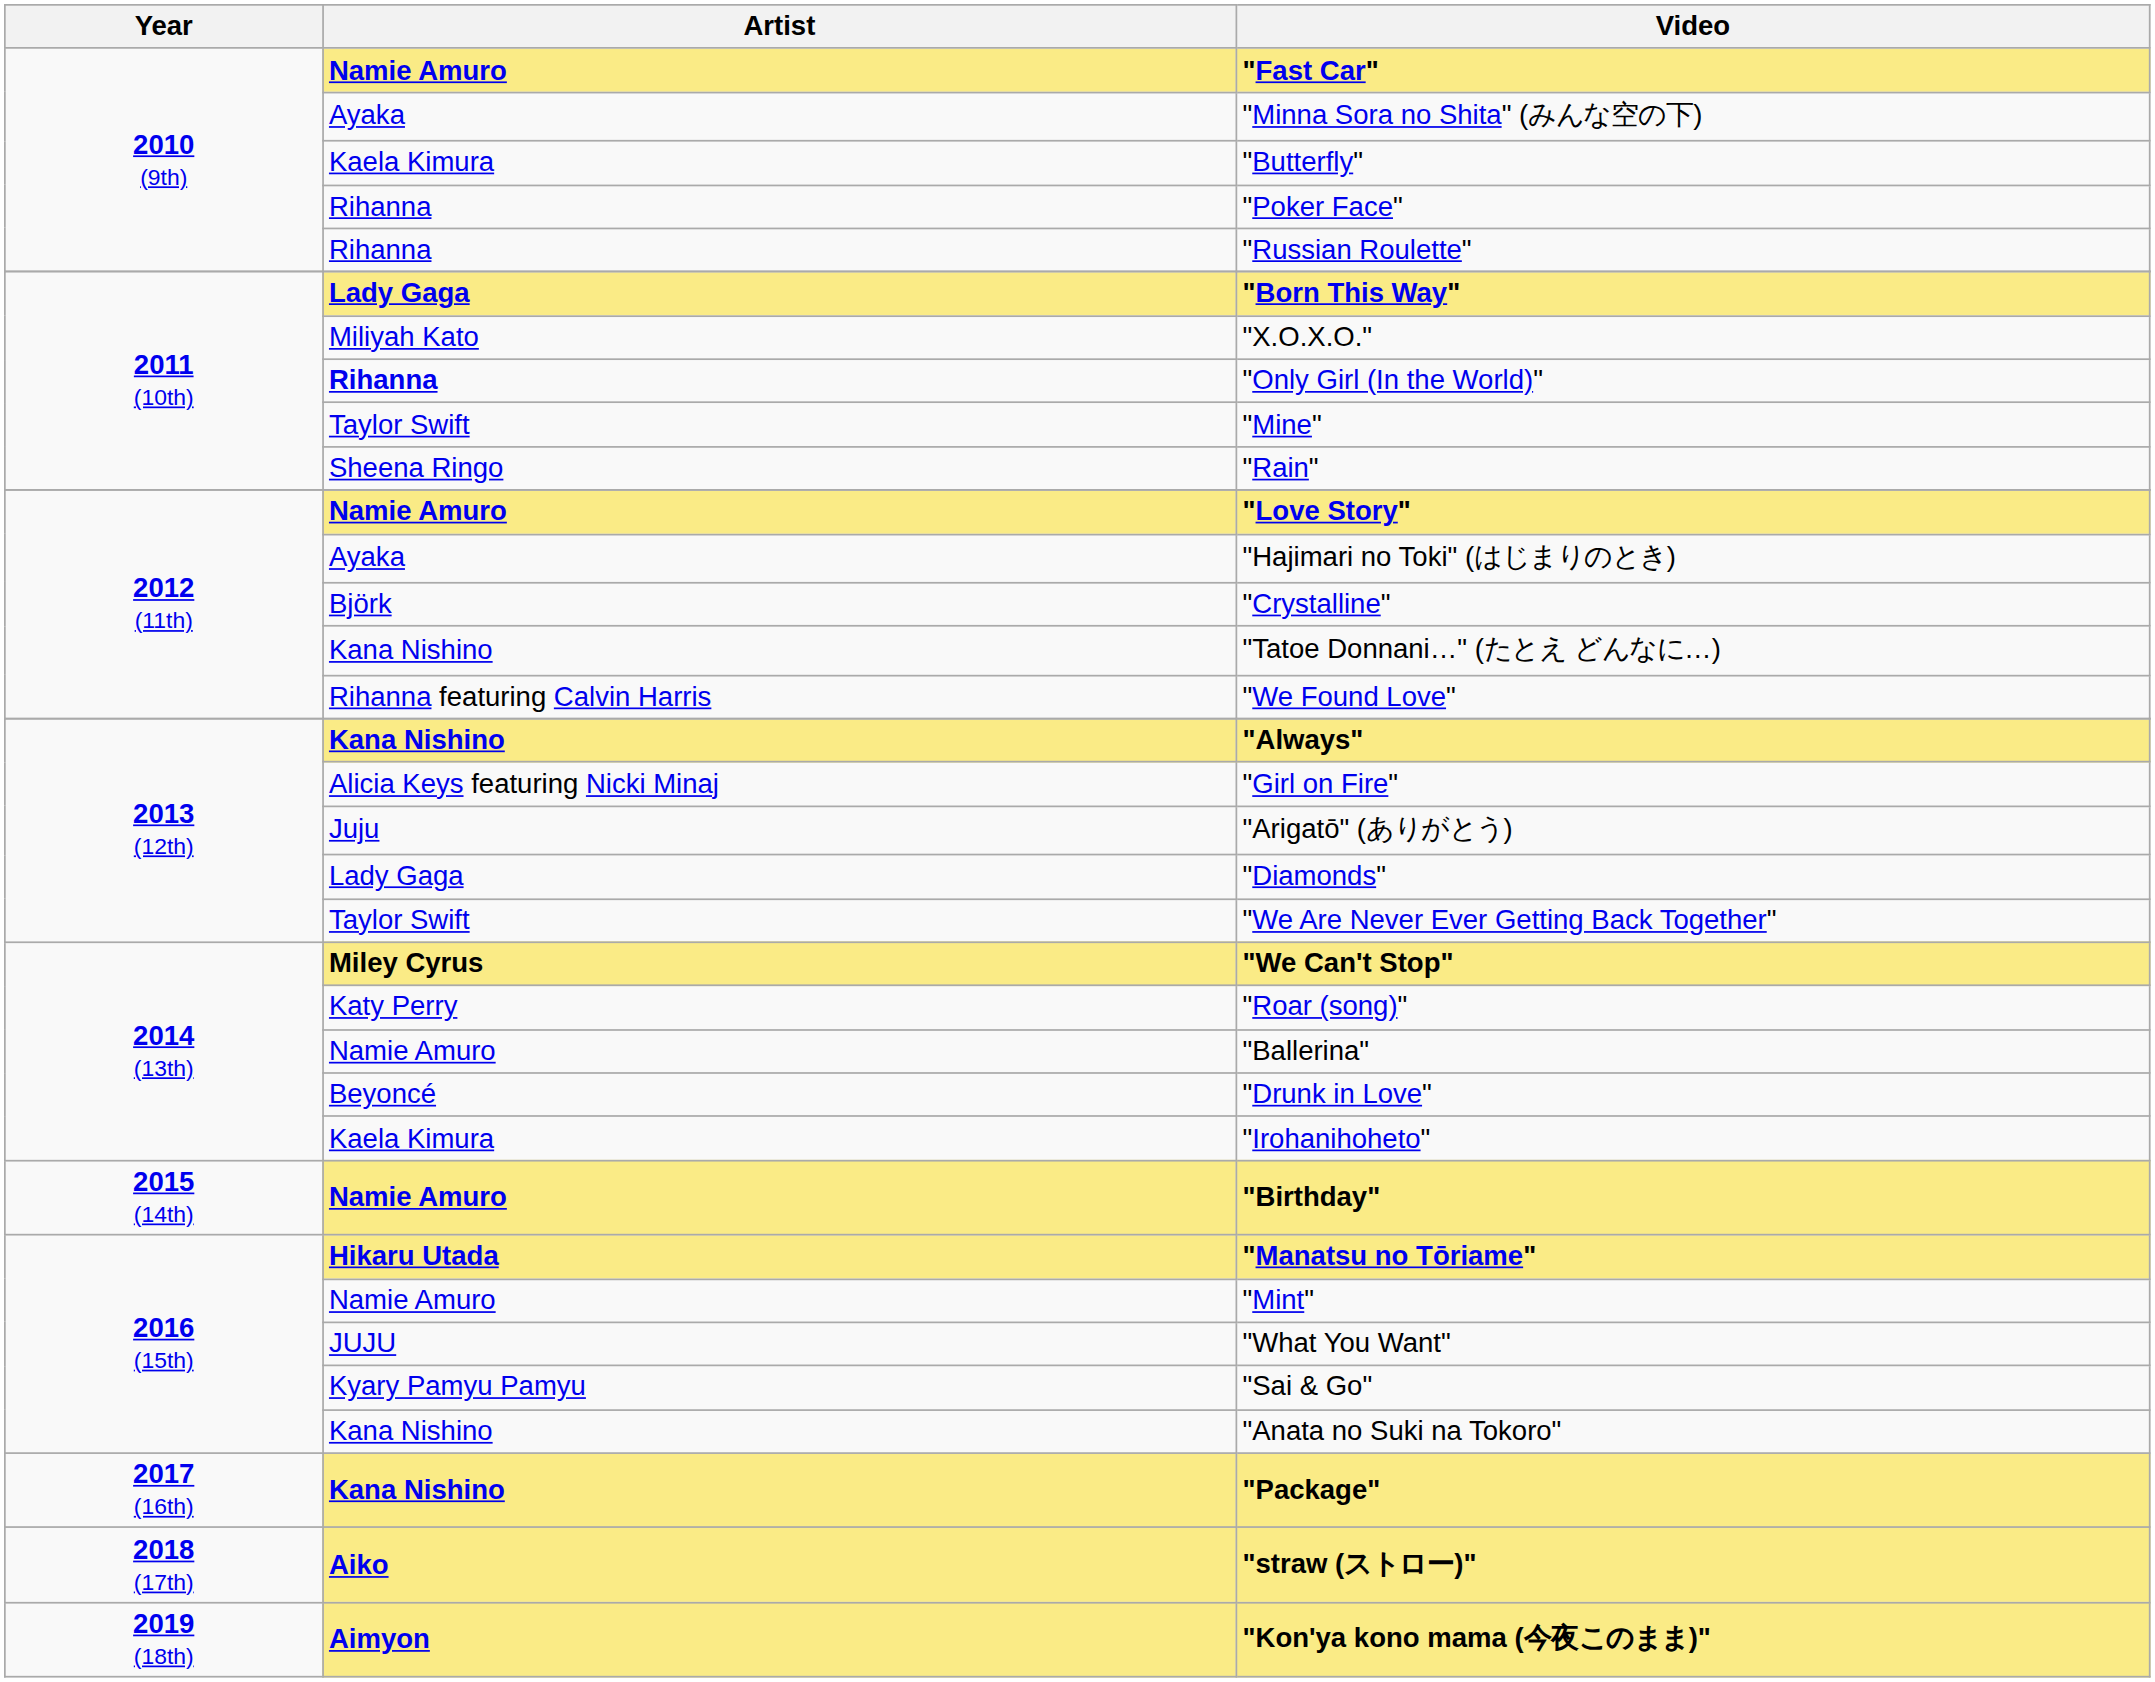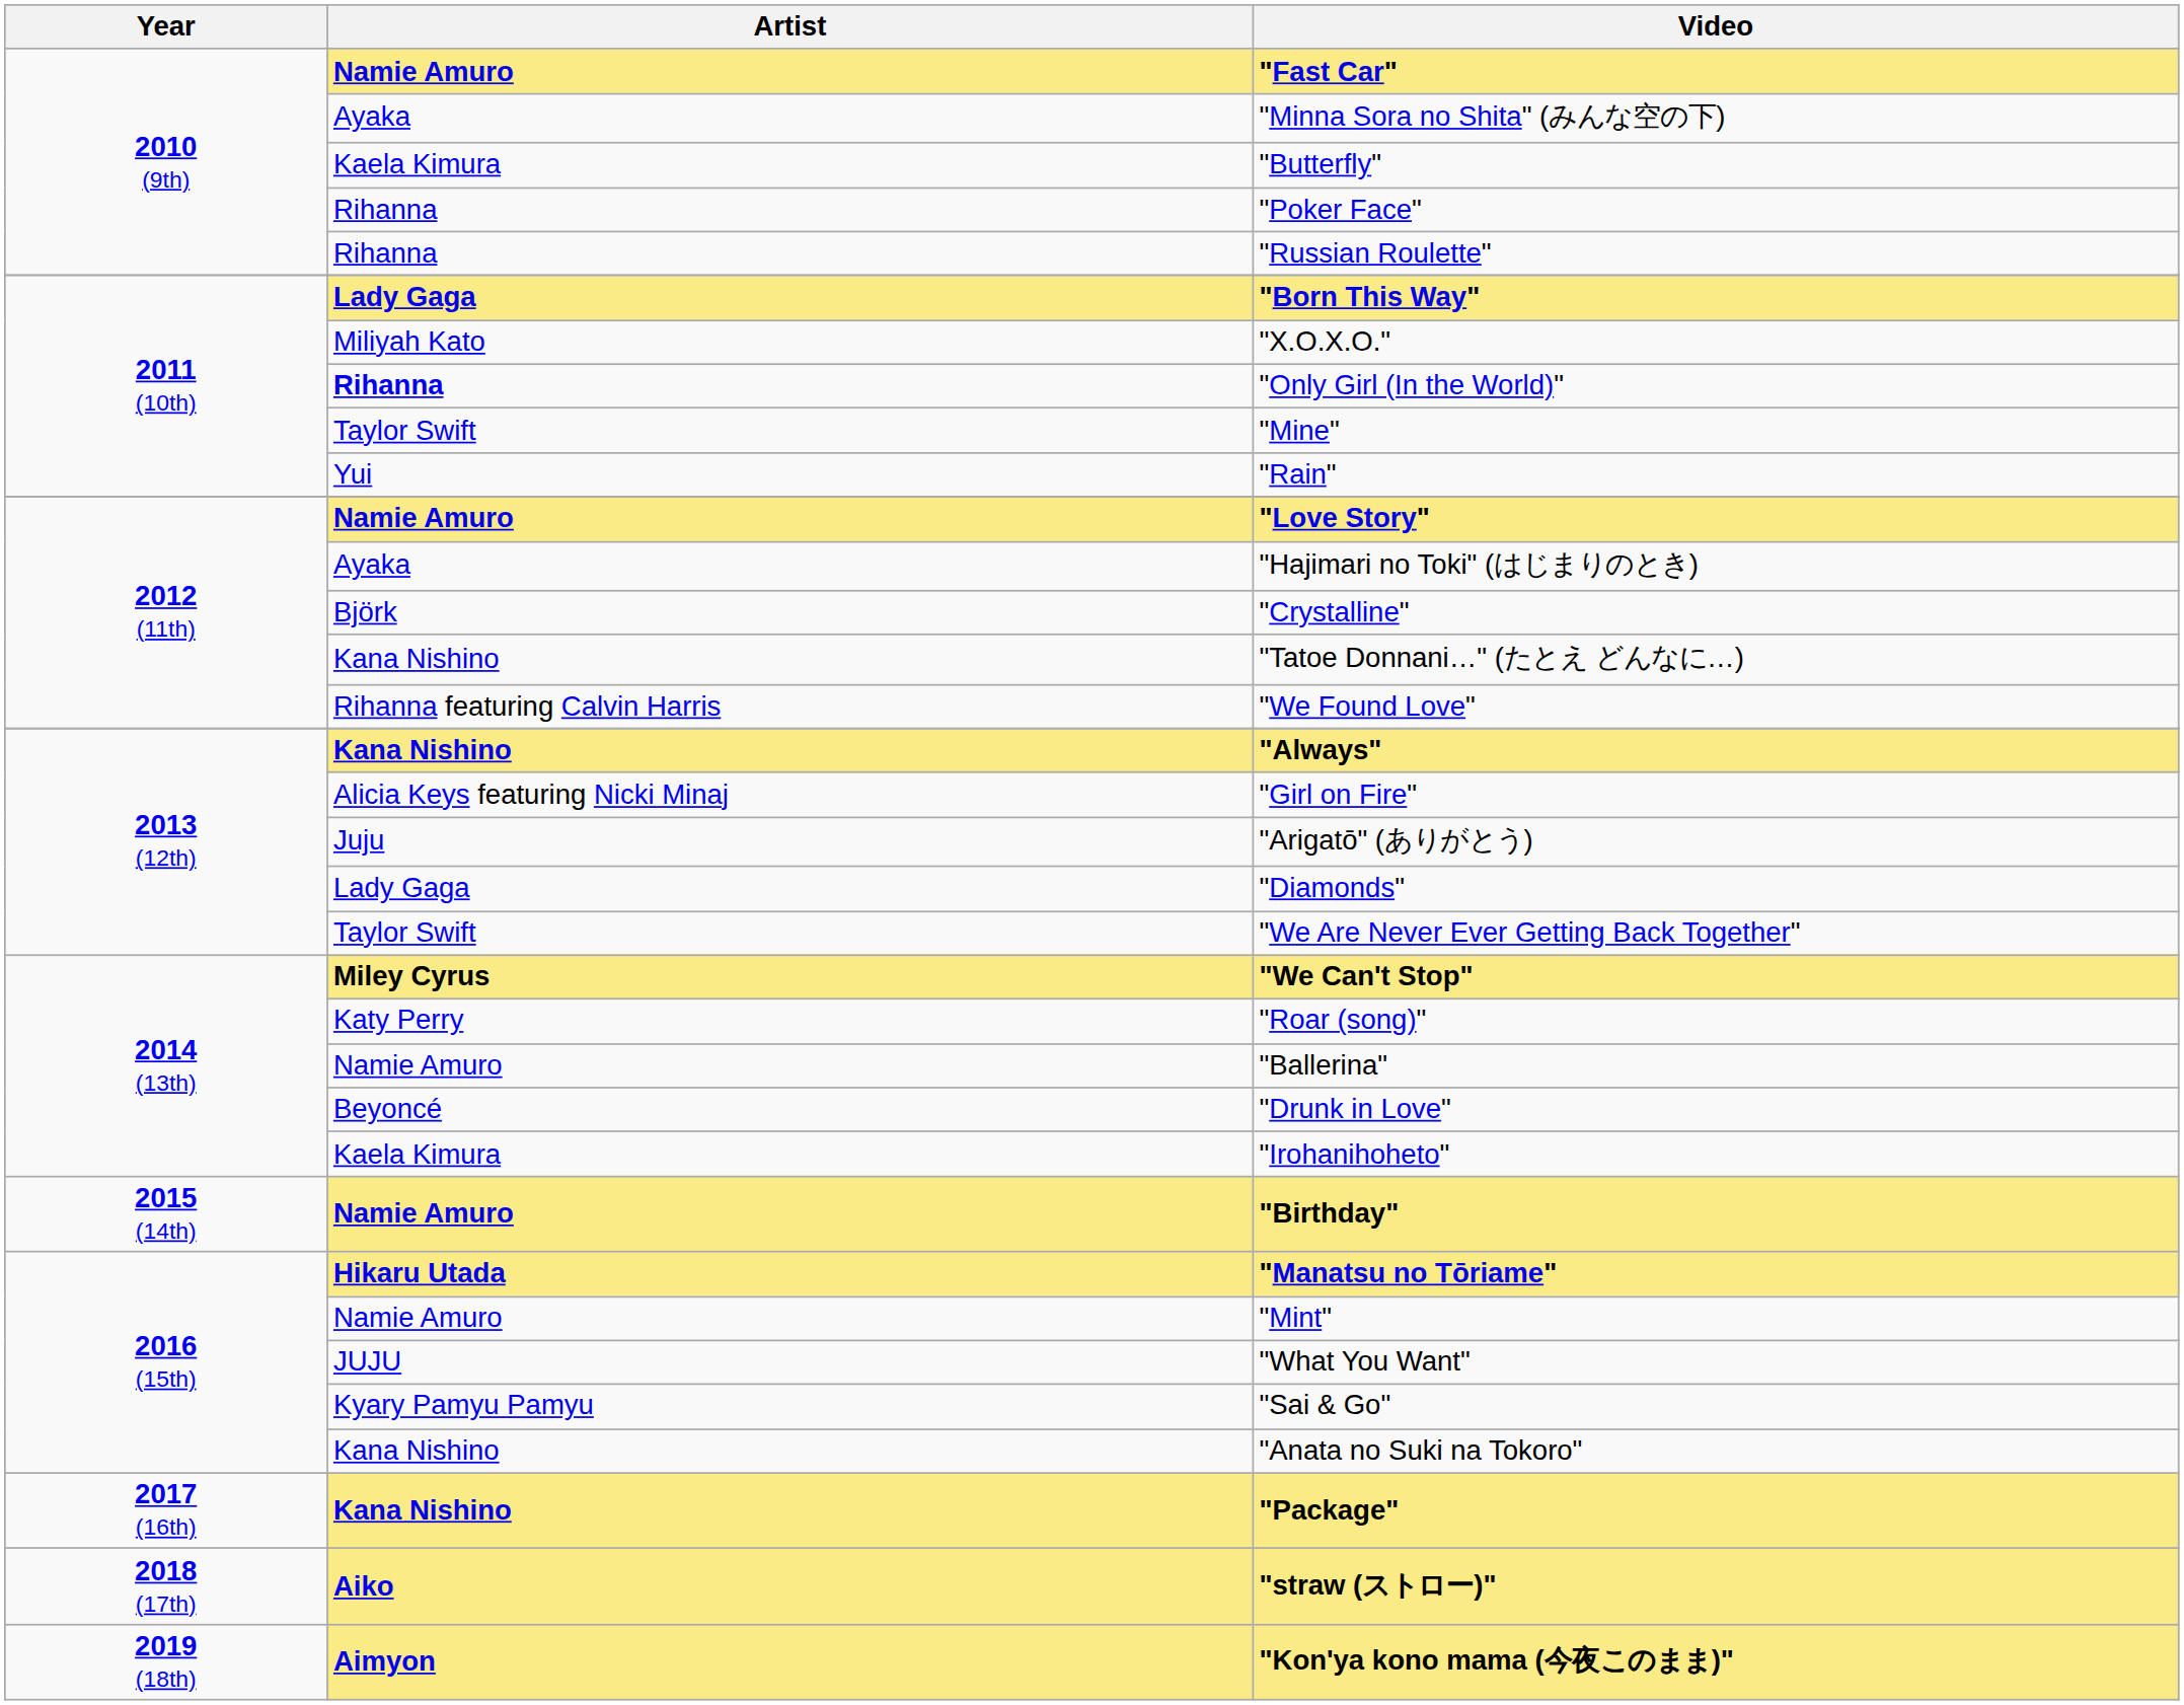 <table class="sortable wikitable">
 <tr>
 <th width="8%">Year</th>
 <th width="23%">Artist</th>
 <th width="23%">Video</th>
 </tr>
 <tr>
 <td rowspan=5 style="text-align:center"><strong><a href='#'>2010</a></strong><br><small><a href='#'>(9th)</a></small></td>
 <td style="background:#FAEB86"><strong><a href='#'>Namie Amuro</a></strong></td>
 <td style="background:#FAEB86"><strong>"<a href='#'>Fast Car</a>"</strong></td>
 </tr>
 <tr>
 <td><a href='#'>Ayaka</a></td>
 <td>"<a href='#'>Minna Sora no Shita</a>" (みんな空の下)</td>
 </tr>
 <tr>
 <td><a href='#'>Kaela Kimura</a></td>
 <td>"<a href='#'>Butterfly</a>"</td>
 </tr>
 <tr>
 <td><a href='#'>Rihanna</a></td>
 <td>"<a href='#'>Poker Face</a>"</td>
 </tr>
 <tr>
 <td><a href='#'>Rihanna</a></td>
 <td>"<a href='#'>Russian Roulette</a>"</td>
 </tr>
 <tr>
 </tr>
 <tr>
 <td rowspan=5 style="text-align:center"><strong><a href='#'>2011</a></strong><br><small><a href='#'>(10th)</a></small></td>
 <td style="background:#FAEB86"><strong><a href='#'>Lady Gaga</a></strong></td>
 <td style="background:#FAEB86"><strong>"<a href='#'>Born This Way</a>"</strong></td>
 </tr>
 <tr>
 <td><a href='#'>Miliyah Kato</a></td>
 <td>"X.O.X.O."</td>
 </tr>
 <tr>
 <td><strong><a href='#'>Rihanna</a></strong></td>
 <td>"<a href='#'>Only Girl (In the World)</a>"</td>
 </tr>
 <tr>
 <td><a href='#'>Taylor Swift</a></td>
 <td>"<a href='#'>Mine</a>"</td>
 </tr>
 <tr>
-<td><a href='#'>Sheena Ringo</a></td>
+<td><a href='#'>Yui</a></td>
 <td>"<a href='#'>Rain</a>"</td>
 </tr>
 <tr>
 </tr>
 <tr>
 <td rowspan=5 style="text-align:center"><strong><a href='#'>2012</a></strong><br><small><a href='#'>(11th)</a></small></td>
 <td style="background:#FAEB86"><strong><a href='#'>Namie Amuro</a> </strong></td>
 <td style="background:#FAEB86"><strong>"<a href='#'>Love Story</a>"</strong></td>
 </tr>
 <tr>
 <td><a href='#'>Ayaka</a></td>
 <td>"Hajimari no Toki" (はじまりのとき)</td>
 </tr>
 <tr>
 <td><a href='#'>Björk</a></td>
 <td>"<a href='#'>Crystalline</a>"</td>
 </tr>
 <tr>
 <td><a href='#'>Kana Nishino</a></td>
 <td>"Tatoe Donnani…" (たとえ どんなに…)</td>
 </tr>
 <tr>
 <td><a href='#'>Rihanna</a> featuring <a href='#'>Calvin Harris</a></td>
 <td>"<a href='#'>We Found Love</a>"</td>
 </tr>
 <tr>
 </tr>
 <tr>
 <td rowspan=5 style="text-align:center"><strong><a href='#'>2013</a></strong><br><small><a href='#'>(12th)</a></small></td>
 <td style="background:#FAEB86"><strong><a href='#'>Kana Nishino</a></strong></td>
 <td style="background:#FAEB86"><strong>"Always"</strong></td>
 </tr>
 <tr>
 <td><a href='#'>Alicia Keys</a> featuring <a href='#'>Nicki Minaj</a></td>
 <td>"<a href='#'>Girl on Fire</a>"</td>
 </tr>
 <tr>
 <td><a href='#'>Juju</a></td>
 <td>"Arigatō" (ありがとう)</td>
 </tr>
 <tr>
 <td><a href='#'>Lady Gaga</a></td>
 <td>"<a href='#'>Diamonds</a>"</td>
 </tr>
 <tr>
 <td><a href='#'>Taylor Swift</a></td>
 <td>"<a href='#'>We Are Never Ever Getting Back Together</a>"</td>
 </tr>
 <tr>
 <td rowspan=5 style="text-align:center"><strong><a href='#'>2014</a></strong><br><small><a href='#'>(13th)</a></small></td>
 <td style="background:#FAEB86"><strong>Miley Cyrus </strong></td>
 <td style="background:#FAEB86"><strong>"We Can't Stop"</strong></td>
 </tr>
 <tr>
 <td><a href='#'>Katy Perry </a></td>
 <td>"<a href='#'>Roar (song)</a>"</td>
 </tr>
 <tr>
 <td><a href='#'>Namie Amuro</a></td>
 <td>"Ballerina"</td>
 </tr>
 <tr>
 <td><a href='#'>Beyoncé</a></td>
 <td>"<a href='#'>Drunk in Love</a>"</td>
 </tr>
 <tr>
 <td><a href='#'>Kaela Kimura</a></td>
 <td>"<a href='#'>Irohanihoheto</a>"</td>
 </tr>
 <tr>
 <td style="text-align:center"><strong><a href='#'>2015</a></strong><br><small><a href='#'>(14th)</a></small></td>
 <td style="background:#FAEB86"><strong><a href='#'>Namie Amuro</a> </strong></td>
 <td style="background:#FAEB86"><strong>"Birthday"</strong></td>
 </tr>
 <tr>
 <td rowspan=5 style="text-align:center"><strong><a href='#'>2016</a></strong><br><small><a href='#'>(15th)</a></small></td>
 <td style="background:#FAEB86"><strong><a href='#'>Hikaru Utada </a></strong></td>
 <td style="background:#FAEB86"><strong>"<a href='#'>Manatsu no Tōriame</a>"</strong></td>
 </tr>
 <tr>
 <td><a href='#'>Namie Amuro </a></td>
 <td>"<a href='#'>Mint</a>"</td>
 </tr>
 <tr>
 <td><a href='#'>JUJU</a></td>
 <td>"What You Want"</td>
 </tr>
 <tr>
 <td><a href='#'>Kyary Pamyu Pamyu </a></td>
 <td>"Sai & Go"</td>
 </tr>
 <tr>
 <td><a href='#'>Kana Nishino</a></td>
 <td>"Anata no Suki na Tokoro"</td>
 </tr>
 <tr>
 <td style="text-align:center"><strong><a href='#'>2017</a></strong><br><small><a href='#'>(16th)</a></small></td>
 <td style="background:#FAEB86"><strong><a href='#'>Kana Nishino </a></strong></td>
 <td style="background:#FAEB86"><strong>"Package"</strong></td>
 </tr>
 <tr>
 <td style="text-align:center"><strong><a href='#'>2018</a></strong><br><small><a href='#'>(17th)</a></small></td>
 <td style="background:#FAEB86"><strong><a href='#'>Aiko</a></strong></td>
 <td style="background:#FAEB86"><strong>"straw (ストロー)"</strong></td>
 </tr>
 <tr>
 <td style="text-align:center"><strong><a href='#'>2019</a></strong><br><small><a href='#'>(18th)</a></small></td>
 <td style="background:#FAEB86"><strong><a href='#'>Aimyon </a></strong></td>
 <td style="background:#FAEB86"><strong>"Kon'ya kono mama (今夜このまま)"</strong></td>
 </tr>
 </table>
